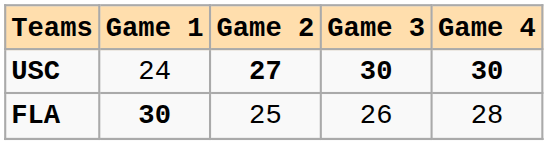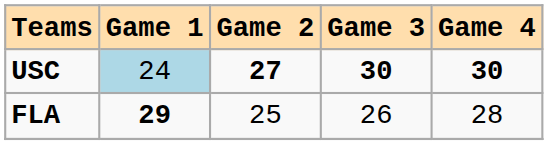 <table class="wikitable" align=right>
 <tr bgcolor=#ffdead align=center>
 <td colspan=1><strong>Teams</strong></td>
 <td colspan=1><strong>Game 1</strong></td>
 <td colspan=1><strong>Game 2</strong></td>
 <td colspan=1><strong>Game 3</strong></td>
 <td colspan=1><strong>Game 4</strong></td>
 </tr>
 <tr>
 <td><strong>USC</strong></td>
-<td align=center>24</td>
+<td align=center style="background: lightblue;">24</td>
 <td align=center><strong>27</strong></td>
 <td align=center><strong>30</strong></td>
 <td align=center><strong>30</strong></td>
 </tr>
 <tr>
 <td><strong>FLA</strong></td>
-<td align=center><strong>30</strong></td>
+<td align=center><strong>29</strong></td>
 <td align=center>25</td>
 <td align=center>26</td>
 <td align=center>28</td>
 </tr>
 <tr>
 </tr>
 </table>
